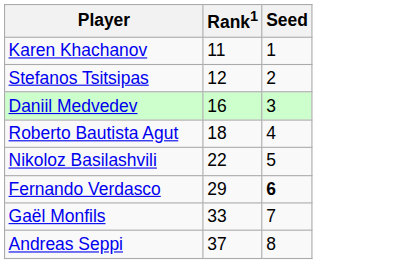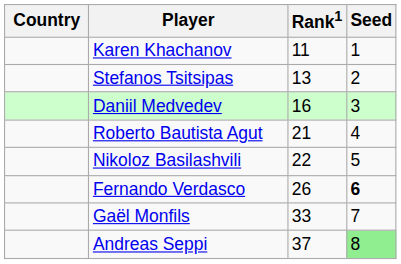 <table class="sortable wikitable">
 <tr>
+<th width=70>Country</th>
 <th width=175>Player</th>
 <th>Rank<sup>1</sup></th>
 <th>Seed</th>
 </tr>
 <tr>
+<td></td>
 <td><a href='#'>Karen Khachanov</a></td>
 <td>11</td>
 <td>1</td>
 </tr>
 <tr>
+<td></td>
 <td><a href='#'>Stefanos Tsitsipas</a></td>
-<td>12</td>
+<td>13</td>
 <td>2</td>
 </tr>
 <tr style="background:#cfc";>
+<td></td>
 <td><a href='#'>Daniil Medvedev</a></td>
 <td>16</td>
 <td>3</td>
 </tr>
 <tr>
+<td></td>
 <td><a href='#'>Roberto Bautista Agut</a></td>
-<td>18</td>
+<td>21</td>
 <td>4</td>
 </tr>
 <tr>
+<td></td>
 <td><a href='#'>Nikoloz Basilashvili</a></td>
 <td>22</td>
 <td>5</td>
 </tr>
 <tr>
+<td></td>
 <td><a href='#'>Fernando Verdasco</a></td>
-<td>29</td>
+<td>26</td>
 <td><strong>6</strong></td>
 </tr>
 <tr>
+<td></td>
 <td><a href='#'>Gaël Monfils</a></td>
 <td>33</td>
 <td>7</td>
 </tr>
 <tr>
+<td></td>
 <td><a href='#'>Andreas Seppi</a></td>
 <td>37</td>
-<td>8</td>
+<td style="background: lightgreen;">8</td>
 </tr>
 </table>
